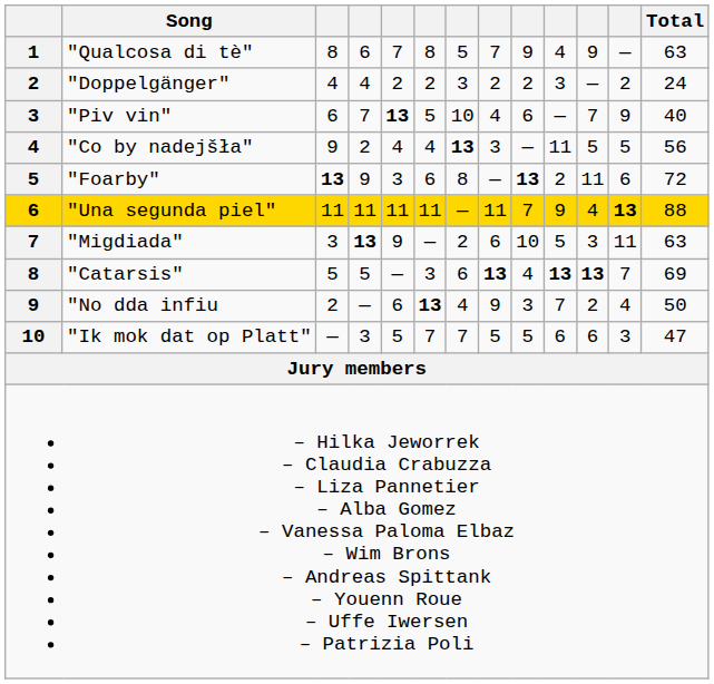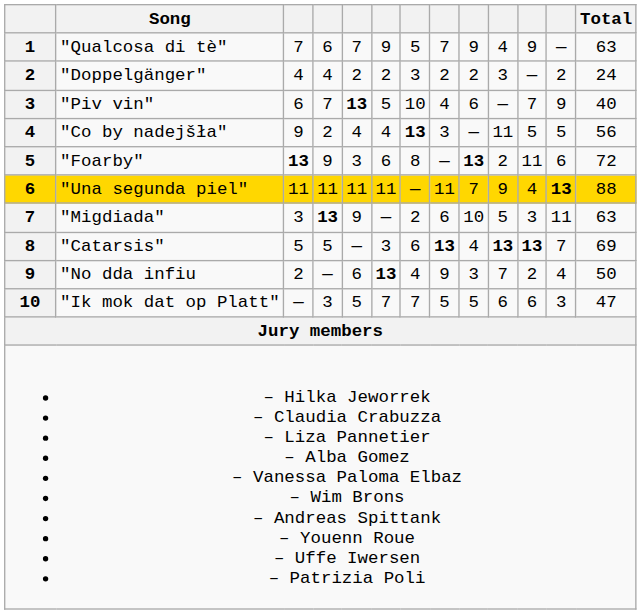 <table class="sortable wikitable plainrowheaders" style="margin: 1em auto 1em auto; text-align:center;">
 <tr>
 <th scope="col" style="width:2.5em;"></th>
 <th scope="col">Song</th>
 <th scope="col"></th>
 <th scope="col"></th>
 <th scope="col"></th>
 <th scope="col"></th>
 <th scope="col"></th>
 <th scope="col"></th>
 <th scope="col"></th>
 <th scope="col"></th>
 <th scope="col"></th>
 <th scope="col"></th>
 <th scope="col" style="width:2.5em;">Total</th>
 </tr>
 <tr>
 <th scope="row" style="text-align:center;">1</th>
 <td align="left">"Qualcosa di tè"</td>
-<td>8</td>
+<td>7</td>
 <td>6</td>
 <td>7</td>
-<td>8</td>
+<td>9</td>
 <td>5</td>
 <td>7</td>
 <td>9</td>
 <td>4</td>
 <td>9</td>
 <td>—</td>
 <td>63</td>
 </tr>
 <tr>
 <th scope="row" style="text-align:center;">2</th>
 <td align="left">"Doppelgänger"</td>
 <td>4</td>
 <td>4</td>
 <td>2</td>
 <td>2</td>
 <td>3</td>
 <td>2</td>
 <td>2</td>
 <td>3</td>
 <td>—</td>
 <td>2</td>
 <td>24</td>
 </tr>
 <tr>
 <th scope="row" style="text-align:center;">3</th>
 <td align="left">"Piv vin"</td>
 <td>6</td>
 <td>7</td>
 <td><strong>13</strong></td>
 <td>5</td>
 <td>10</td>
 <td>4</td>
 <td>6</td>
 <td>—</td>
 <td>7</td>
 <td>9</td>
 <td>40</td>
 </tr>
 <tr>
 <th scope="row" style="text-align:center;">4</th>
 <td align="left">"Co by nadejšła"</td>
 <td>9</td>
 <td>2</td>
 <td>4</td>
 <td>4</td>
 <td><strong>13</strong></td>
 <td>3</td>
 <td>—</td>
 <td>11</td>
 <td>5</td>
 <td>5</td>
 <td>56</td>
 </tr>
 <tr>
 <th scope="row" style="text-align:center;">5</th>
 <td align="left">"Foarby"</td>
 <td><strong>13</strong></td>
 <td>9</td>
 <td>3</td>
 <td>6</td>
 <td>8</td>
 <td>—</td>
 <td><strong>13</strong></td>
 <td>2</td>
 <td>11</td>
 <td>6</td>
 <td>72</td>
 </tr>
 <tr bgcolor="gold">
 <th scope="row" style="text-align:center; font-weight:bold; background:gold;">6</th>
 <td align="left">"Una segunda piel"</td>
 <td>11</td>
 <td>11</td>
 <td>11</td>
 <td>11</td>
 <td>—</td>
 <td>11</td>
 <td>7</td>
 <td>9</td>
 <td>4</td>
 <td><strong>13</strong></td>
 <td>88</td>
 </tr>
 <tr>
 <th scope="row" style="text-align:center;">7</th>
 <td align="left">"Migdiada"</td>
 <td>3</td>
 <td><strong>13</strong></td>
 <td>9</td>
 <td>—</td>
 <td>2</td>
 <td>6</td>
 <td>10</td>
 <td>5</td>
 <td>3</td>
 <td>11</td>
 <td>63</td>
 </tr>
 <tr>
 <th scope="row" style="text-align:center;">8</th>
 <td align="left">"Catarsis"</td>
 <td>5</td>
 <td>5</td>
 <td>—</td>
 <td>3</td>
 <td>6</td>
 <td><strong>13</strong></td>
 <td>4</td>
 <td><strong>13</strong></td>
 <td><strong>13</strong></td>
 <td>7</td>
 <td>69</td>
 </tr>
 <tr>
 <th scope="row" style="text-align:center;">9</th>
 <td align="left">"No dda infiu</td>
 <td>2</td>
 <td>—</td>
 <td>6</td>
 <td><strong>13</strong></td>
 <td>4</td>
 <td>9</td>
 <td>3</td>
 <td>7</td>
 <td>2</td>
 <td>4</td>
 <td>50</td>
 </tr>
 <tr>
 <th scope="row" style="text-align:center;">10</th>
 <td align="left">"Ik mok dat op Platt"</td>
 <td>—</td>
 <td>3</td>
 <td>5</td>
 <td>7</td>
 <td>7</td>
 <td>5</td>
 <td>5</td>
 <td>6</td>
 <td>6</td>
 <td>3</td>
 <td>47</td>
 </tr>
 <tr class="sortbottom">
 <th colspan="13">Jury members</th>
 </tr>
 <tr class="sortbottom">
 <td colspan="13"><br><ul><li> – Hilka Jeworrek</li><li> – Claudia Crabuzza</li><li> – Liza Pannetier</li><li> – Alba Gomez</li><li> – Vanessa Paloma Elbaz</li><li> – Wim Brons</li><li> – Andreas Spittank</li><li> – Youenn Roue</li><li> – Uffe Iwersen</li><li> – Patrizia Poli</li></ul></td>
 </tr>
 </table>
